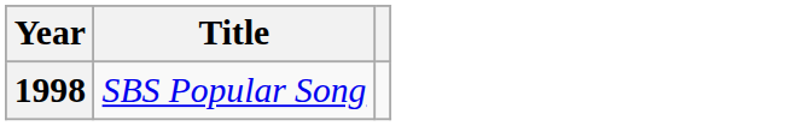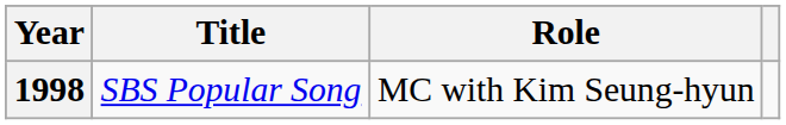 <table class="wikitable plainrowheaders">
 <tr>
 <th scope="col">Year</th>
 <th scope="col">Title</th>
+<th scope="col">Role</th>
 <th scope="col" class="unsortable"></th>
 </tr>
 <tr>
 <th scope="row">1998</th>
 <td><em><a href='#'>SBS Popular Song</a></em></td>
+<td>MC with Kim Seung-hyun</td>
 <td style="text-align:center"></td>
 </tr>
 </table>
